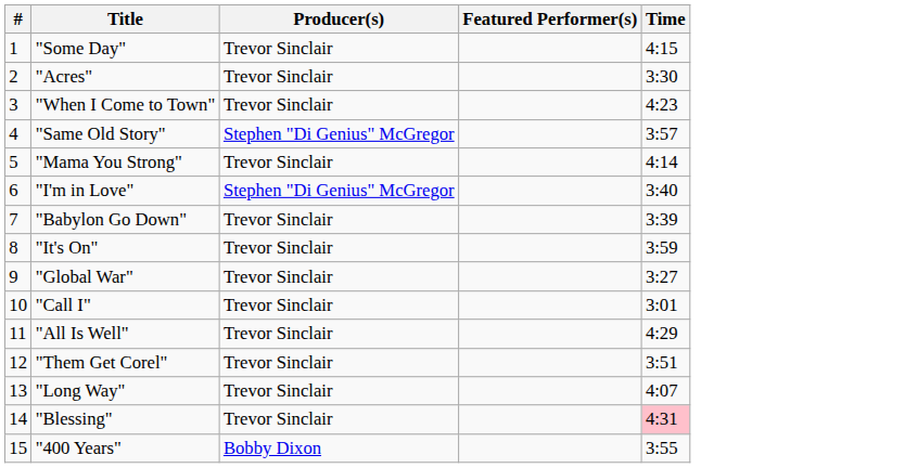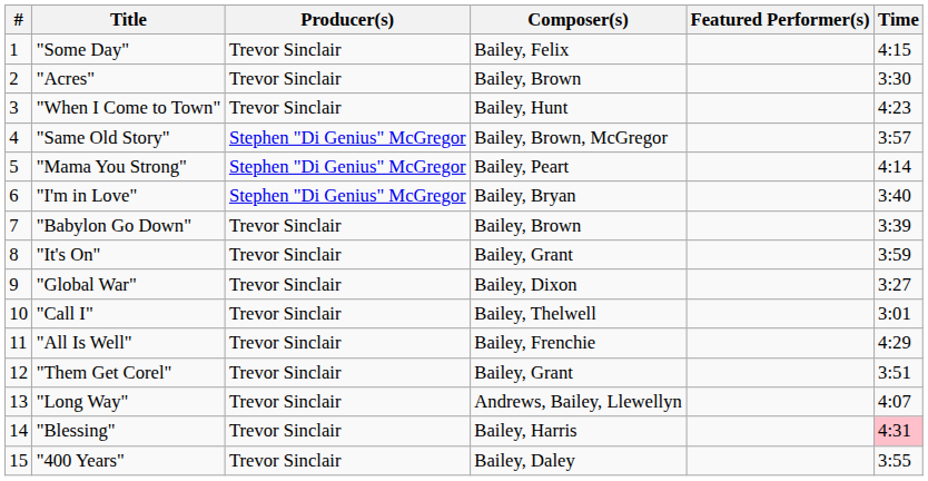 <table class="wikitable">
 <tr>
 <th align="center">#</th>
 <th align="center">Title</th>
 <th align="center">Producer(s)</th>
+<th align="center">Composer(s)</th>
 <th align="center">Featured Performer(s)</th>
 <th align="center">Time</th>
 </tr>
 <tr>
 <td>1</td>
 <td>"Some Day"</td>
 <td>Trevor Sinclair</td>
+<td>Bailey, Felix</td>
 <td></td>
 <td>4:15</td>
 </tr>
 <tr>
 <td>2</td>
 <td>"Acres"</td>
 <td>Trevor Sinclair</td>
+<td>Bailey, Brown</td>
 <td></td>
 <td>3:30</td>
 </tr>
 <tr>
 <td>3</td>
 <td>"When I Come to Town"</td>
 <td>Trevor Sinclair</td>
+<td>Bailey, Hunt</td>
 <td></td>
 <td>4:23</td>
 </tr>
 <tr>
 <td>4</td>
 <td>"Same Old Story"</td>
 <td><a href='#'>Stephen "Di Genius" McGregor</a></td>
+<td>Bailey, Brown, McGregor</td>
 <td></td>
 <td>3:57</td>
 </tr>
 <tr>
 <td>5</td>
 <td>"Mama You Strong"</td>
-<td>Trevor Sinclair</td>
+<td><a href='#'>Stephen "Di Genius" McGregor</a></td>
+<td>Bailey, Peart</td>
 <td></td>
 <td>4:14</td>
 </tr>
 <tr>
 <td>6</td>
 <td>"I'm in Love"</td>
 <td><a href='#'>Stephen "Di Genius" McGregor</a></td>
+<td>Bailey, Bryan</td>
 <td></td>
 <td>3:40</td>
 </tr>
 <tr>
 <td>7</td>
 <td>"Babylon Go Down"</td>
 <td>Trevor Sinclair</td>
+<td>Bailey, Brown</td>
 <td></td>
 <td>3:39</td>
 </tr>
 <tr>
 <td>8</td>
 <td>"It's On"</td>
 <td>Trevor Sinclair</td>
+<td>Bailey, Grant</td>
 <td></td>
 <td>3:59</td>
 </tr>
 <tr>
 <td>9</td>
 <td>"Global War"</td>
 <td>Trevor Sinclair</td>
+<td>Bailey, Dixon</td>
 <td></td>
 <td>3:27</td>
 </tr>
 <tr>
 <td>10</td>
 <td>"Call I"</td>
 <td>Trevor Sinclair</td>
+<td>Bailey, Thelwell</td>
 <td></td>
 <td>3:01</td>
 </tr>
 <tr>
 <td>11</td>
 <td>"All Is Well"</td>
 <td>Trevor Sinclair</td>
+<td>Bailey, Frenchie</td>
 <td></td>
 <td>4:29</td>
 </tr>
 <tr>
 <td>12</td>
 <td>"Them Get Corel"</td>
 <td>Trevor Sinclair</td>
+<td>Bailey, Grant</td>
 <td></td>
 <td>3:51</td>
 </tr>
 <tr>
 <td>13</td>
 <td>"Long Way"</td>
 <td>Trevor Sinclair</td>
+<td>Andrews, Bailey, Llewellyn</td>
 <td></td>
 <td>4:07</td>
 </tr>
 <tr>
 <td>14</td>
 <td>"Blessing"</td>
 <td>Trevor Sinclair</td>
+<td>Bailey, Harris</td>
 <td></td>
 <td style="background: pink;">4:31</td>
 </tr>
 <tr>
 <td>15</td>
 <td>"400 Years"</td>
-<td><a href='#'>Bobby Dixon</a></td>
+<td>Trevor Sinclair</td>
+<td>Bailey, Daley</td>
 <td></td>
 <td>3:55</td>
 </tr>
 </table>
